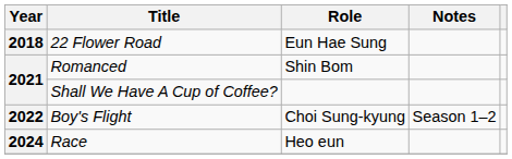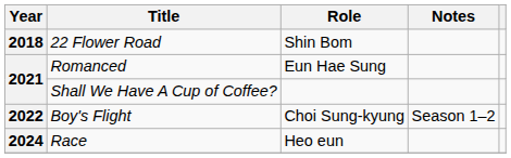 <table class="wikitable sortable plainrowheaders">
 <tr>
 <th scope="col">Year</th>
 <th scope="col">Title</th>
 <th scope="col">Role</th>
 <th scope="col">Notes</th>
 <th scope="col" class="unsortable"></th>
 </tr>
 <tr>
 <th scope="row">2018</th>
 <td><em>22 Flower Road</em></td>
-<td>Eun Hae Sung</td>
+<td>Shin Bom</td>
 <td></td>
 <td></td>
 </tr>
 <tr>
 <th scope="row" rowspan=2>2021</th>
 <td><em>Romanced</em></td>
-<td>Shin Bom</td>
+<td>Eun Hae Sung</td>
 <td></td>
 <td></td>
 </tr>
 <tr>
 <td><em>Shall We Have A Cup of Coffee?</em></td>
 <td></td>
 <td></td>
 <td></td>
 </tr>
 <tr>
 <th scope="row">2022</th>
 <td><em>Boy's Flight</em></td>
 <td>Choi Sung-kyung</td>
 <td>Season 1–2</td>
 <td></td>
 </tr>
 <tr>
 <th scope="row">2024</th>
 <td><em>Race</em></td>
 <td>Heo eun</td>
 <td></td>
 <td></td>
 </tr>
 <tr>
 </tr>
 </table>
